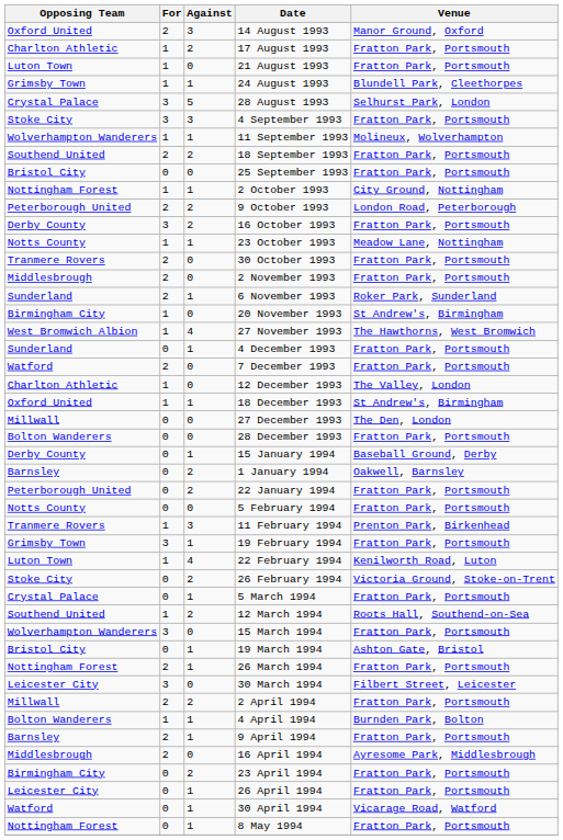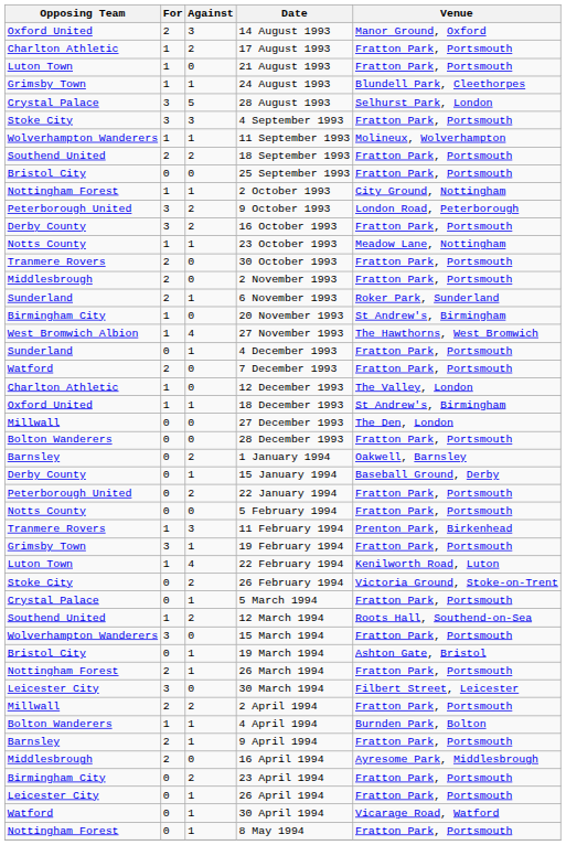 <table class="wikitable">
 <tr>
 <th>Opposing Team</th>
 <th>For</th>
 <th>Against</th>
 <th>Date</th>
 <th>Venue</th>
 </tr>
 <tr>
 <td><a href='#'>Oxford United</a></td>
 <td>2</td>
 <td>3</td>
 <td>14 August 1993</td>
 <td><a href='#'>Manor Ground</a>, <a href='#'>Oxford</a></td>
 </tr>
 <tr>
 <td><a href='#'>Charlton Athletic</a></td>
 <td>1</td>
 <td>2</td>
 <td>17 August 1993</td>
 <td><a href='#'>Fratton Park</a>, <a href='#'>Portsmouth</a></td>
 </tr>
 <tr>
 <td><a href='#'>Luton Town</a></td>
 <td>1</td>
 <td>0</td>
 <td>21 August 1993</td>
 <td><a href='#'>Fratton Park</a>, <a href='#'>Portsmouth</a></td>
 </tr>
 <tr>
 <td><a href='#'>Grimsby Town</a></td>
 <td>1</td>
 <td>1</td>
 <td>24 August 1993</td>
 <td><a href='#'>Blundell Park</a>, <a href='#'>Cleethorpes</a></td>
 </tr>
 <tr>
 <td><a href='#'>Crystal Palace</a></td>
 <td>3</td>
 <td>5</td>
 <td>28 August 1993</td>
 <td><a href='#'>Selhurst Park</a>, <a href='#'>London</a></td>
 </tr>
 <tr>
 <td><a href='#'>Stoke City</a></td>
 <td>3</td>
 <td>3</td>
 <td>4 September 1993</td>
 <td><a href='#'>Fratton Park</a>, <a href='#'>Portsmouth</a></td>
 </tr>
 <tr>
 <td><a href='#'>Wolverhampton Wanderers</a></td>
 <td>1</td>
 <td>1</td>
 <td>11 September 1993</td>
 <td><a href='#'>Molineux</a>, <a href='#'>Wolverhampton</a></td>
 </tr>
 <tr>
 <td><a href='#'>Southend United</a></td>
 <td>2</td>
 <td>2</td>
 <td>18 September 1993</td>
 <td><a href='#'>Fratton Park</a>, <a href='#'>Portsmouth</a></td>
 </tr>
 <tr>
 <td><a href='#'>Bristol City</a></td>
 <td>0</td>
 <td>0</td>
 <td>25 September 1993</td>
 <td><a href='#'>Fratton Park</a>, <a href='#'>Portsmouth</a></td>
 </tr>
 <tr>
 <td><a href='#'>Nottingham Forest</a></td>
 <td>1</td>
 <td>1</td>
 <td>2 October 1993</td>
 <td><a href='#'>City Ground</a>, <a href='#'>Nottingham</a></td>
 </tr>
 <tr>
 <td><a href='#'>Peterborough United</a></td>
-<td>2</td>
+<td>3</td>
 <td>2</td>
 <td>9 October 1993</td>
 <td><a href='#'>London Road</a>, <a href='#'>Peterborough</a></td>
 </tr>
 <tr>
 <td><a href='#'>Derby County</a></td>
 <td>3</td>
 <td>2</td>
 <td>16 October 1993</td>
 <td><a href='#'>Fratton Park</a>, <a href='#'>Portsmouth</a></td>
 </tr>
 <tr>
 <td><a href='#'>Notts County</a></td>
 <td>1</td>
 <td>1</td>
 <td>23 October 1993</td>
 <td><a href='#'>Meadow Lane</a>, <a href='#'>Nottingham</a></td>
 </tr>
 <tr>
 <td><a href='#'>Tranmere Rovers</a></td>
 <td>2</td>
 <td>0</td>
 <td>30 October 1993</td>
 <td><a href='#'>Fratton Park</a>, <a href='#'>Portsmouth</a></td>
 </tr>
 <tr>
 <td><a href='#'>Middlesbrough</a></td>
 <td>2</td>
 <td>0</td>
 <td>2 November 1993</td>
 <td><a href='#'>Fratton Park</a>, <a href='#'>Portsmouth</a></td>
 </tr>
 <tr>
 <td><a href='#'>Sunderland</a></td>
 <td>2</td>
 <td>1</td>
 <td>6 November 1993</td>
 <td><a href='#'>Roker Park</a>, <a href='#'>Sunderland</a></td>
 </tr>
 <tr>
 <td><a href='#'>Birmingham City</a></td>
 <td>1</td>
 <td>0</td>
 <td>20 November 1993</td>
 <td><a href='#'>St Andrew's</a>, <a href='#'>Birmingham</a></td>
 </tr>
 <tr>
 <td><a href='#'>West Bromwich Albion</a></td>
 <td>1</td>
 <td>4</td>
 <td>27 November 1993</td>
 <td><a href='#'>The Hawthorns</a>, <a href='#'>West Bromwich</a></td>
 </tr>
 <tr>
 <td><a href='#'>Sunderland</a></td>
 <td>0</td>
 <td>1</td>
 <td>4 December 1993</td>
 <td><a href='#'>Fratton Park</a>, <a href='#'>Portsmouth</a></td>
 </tr>
 <tr>
 <td><a href='#'>Watford</a></td>
 <td>2</td>
 <td>0</td>
 <td>7 December 1993</td>
 <td><a href='#'>Fratton Park</a>, <a href='#'>Portsmouth</a></td>
 </tr>
 <tr>
 <td><a href='#'>Charlton Athletic</a></td>
 <td>1</td>
 <td>0</td>
 <td>12 December 1993</td>
 <td><a href='#'>The Valley</a>, <a href='#'>London</a></td>
 </tr>
 <tr>
 <td><a href='#'>Oxford United</a></td>
 <td>1</td>
 <td>1</td>
 <td>18 December 1993</td>
 <td><a href='#'>St Andrew's</a>, <a href='#'>Birmingham</a></td>
 </tr>
 <tr>
 <td><a href='#'>Millwall</a></td>
 <td>0</td>
 <td>0</td>
 <td>27 December 1993</td>
 <td><a href='#'>The Den</a>, <a href='#'>London</a></td>
 </tr>
 <tr>
 <td><a href='#'>Bolton Wanderers</a></td>
 <td>0</td>
 <td>0</td>
 <td>28 December 1993</td>
 <td><a href='#'>Fratton Park</a>, <a href='#'>Portsmouth</a></td>
 </tr>
 <tr>
+<td><a href='#'>Barnsley</a></td>
+<td>0</td>
+<td>2</td>
+<td>1 January 1994</td>
+<td><a href='#'>Oakwell</a>, <a href='#'>Barnsley</a></td>
+</tr>
+<tr>
 <td><a href='#'>Derby County</a></td>
 <td>0</td>
 <td>1</td>
 <td>15 January 1994</td>
 <td><a href='#'>Baseball Ground</a>, <a href='#'>Derby</a></td>
-</tr>
-<tr>
-<td><a href='#'>Barnsley</a></td>
-<td>0</td>
-<td>2</td>
-<td>1 January 1994</td>
-<td><a href='#'>Oakwell</a>, <a href='#'>Barnsley</a></td>
 </tr>
 <tr>
 <td><a href='#'>Peterborough United</a></td>
 <td>0</td>
 <td>2</td>
 <td>22 January 1994</td>
 <td><a href='#'>Fratton Park</a>, <a href='#'>Portsmouth</a></td>
 </tr>
 <tr>
 <td><a href='#'>Notts County</a></td>
 <td>0</td>
 <td>0</td>
 <td>5 February 1994</td>
 <td><a href='#'>Fratton Park</a>, <a href='#'>Portsmouth</a></td>
 </tr>
 <tr>
 <td><a href='#'>Tranmere Rovers</a></td>
 <td>1</td>
 <td>3</td>
 <td>11 February 1994</td>
 <td><a href='#'>Prenton Park</a>, <a href='#'>Birkenhead</a></td>
 </tr>
 <tr>
 <td><a href='#'>Grimsby Town</a></td>
 <td>3</td>
 <td>1</td>
 <td>19 February 1994</td>
 <td><a href='#'>Fratton Park</a>, <a href='#'>Portsmouth</a></td>
 </tr>
 <tr>
 <td><a href='#'>Luton Town</a></td>
 <td>1</td>
 <td>4</td>
 <td>22 February 1994</td>
 <td><a href='#'>Kenilworth Road</a>, <a href='#'>Luton</a></td>
 </tr>
 <tr>
 <td><a href='#'>Stoke City</a></td>
 <td>0</td>
 <td>2</td>
 <td>26 February 1994</td>
 <td><a href='#'>Victoria Ground</a>, <a href='#'>Stoke-on-Trent</a></td>
 </tr>
 <tr>
 <td><a href='#'>Crystal Palace</a></td>
 <td>0</td>
 <td>1</td>
 <td>5 March 1994</td>
 <td><a href='#'>Fratton Park</a>, <a href='#'>Portsmouth</a></td>
 </tr>
 <tr>
 <td><a href='#'>Southend United</a></td>
 <td>1</td>
 <td>2</td>
 <td>12 March 1994</td>
 <td><a href='#'>Roots Hall</a>, <a href='#'>Southend-on-Sea</a></td>
 </tr>
 <tr>
 <td><a href='#'>Wolverhampton Wanderers</a></td>
 <td>3</td>
 <td>0</td>
 <td>15 March 1994</td>
 <td><a href='#'>Fratton Park</a>, <a href='#'>Portsmouth</a></td>
 </tr>
 <tr>
 <td><a href='#'>Bristol City</a></td>
 <td>0</td>
 <td>1</td>
 <td>19 March 1994</td>
 <td><a href='#'>Ashton Gate</a>, <a href='#'>Bristol</a></td>
 </tr>
 <tr>
 <td><a href='#'>Nottingham Forest</a></td>
 <td>2</td>
 <td>1</td>
 <td>26 March 1994</td>
 <td><a href='#'>Fratton Park</a>, <a href='#'>Portsmouth</a></td>
 </tr>
 <tr>
 <td><a href='#'>Leicester City</a></td>
 <td>3</td>
 <td>0</td>
 <td>30 March 1994</td>
 <td><a href='#'>Filbert Street</a>, <a href='#'>Leicester</a></td>
 </tr>
 <tr>
 <td><a href='#'>Millwall</a></td>
 <td>2</td>
 <td>2</td>
 <td>2 April 1994</td>
 <td><a href='#'>Fratton Park</a>, <a href='#'>Portsmouth</a></td>
 </tr>
 <tr>
 <td><a href='#'>Bolton Wanderers</a></td>
 <td>1</td>
 <td>1</td>
 <td>4 April 1994</td>
 <td><a href='#'>Burnden Park</a>, <a href='#'>Bolton</a></td>
 </tr>
 <tr>
 <td><a href='#'>Barnsley</a></td>
 <td>2</td>
 <td>1</td>
 <td>9 April 1994</td>
 <td><a href='#'>Fratton Park</a>, <a href='#'>Portsmouth</a></td>
 </tr>
 <tr>
 <td><a href='#'>Middlesbrough</a></td>
 <td>2</td>
 <td>0</td>
 <td>16 April 1994</td>
 <td><a href='#'>Ayresome Park</a>, <a href='#'>Middlesbrough</a></td>
 </tr>
 <tr>
 <td><a href='#'>Birmingham City</a></td>
 <td>0</td>
 <td>2</td>
 <td>23 April 1994</td>
 <td><a href='#'>Fratton Park</a>, <a href='#'>Portsmouth</a></td>
 </tr>
 <tr>
 <td><a href='#'>Leicester City</a></td>
 <td>0</td>
 <td>1</td>
 <td>26 April 1994</td>
 <td><a href='#'>Fratton Park</a>, <a href='#'>Portsmouth</a></td>
 </tr>
 <tr>
 <td><a href='#'>Watford</a></td>
 <td>0</td>
 <td>1</td>
 <td>30 April 1994</td>
 <td><a href='#'>Vicarage Road</a>, <a href='#'>Watford</a></td>
 </tr>
 <tr>
 <td><a href='#'>Nottingham Forest</a></td>
 <td>0</td>
 <td>1</td>
 <td>8 May 1994</td>
 <td><a href='#'>Fratton Park</a>, <a href='#'>Portsmouth</a></td>
 </tr>
 <tr>
 </tr>
 </table>
